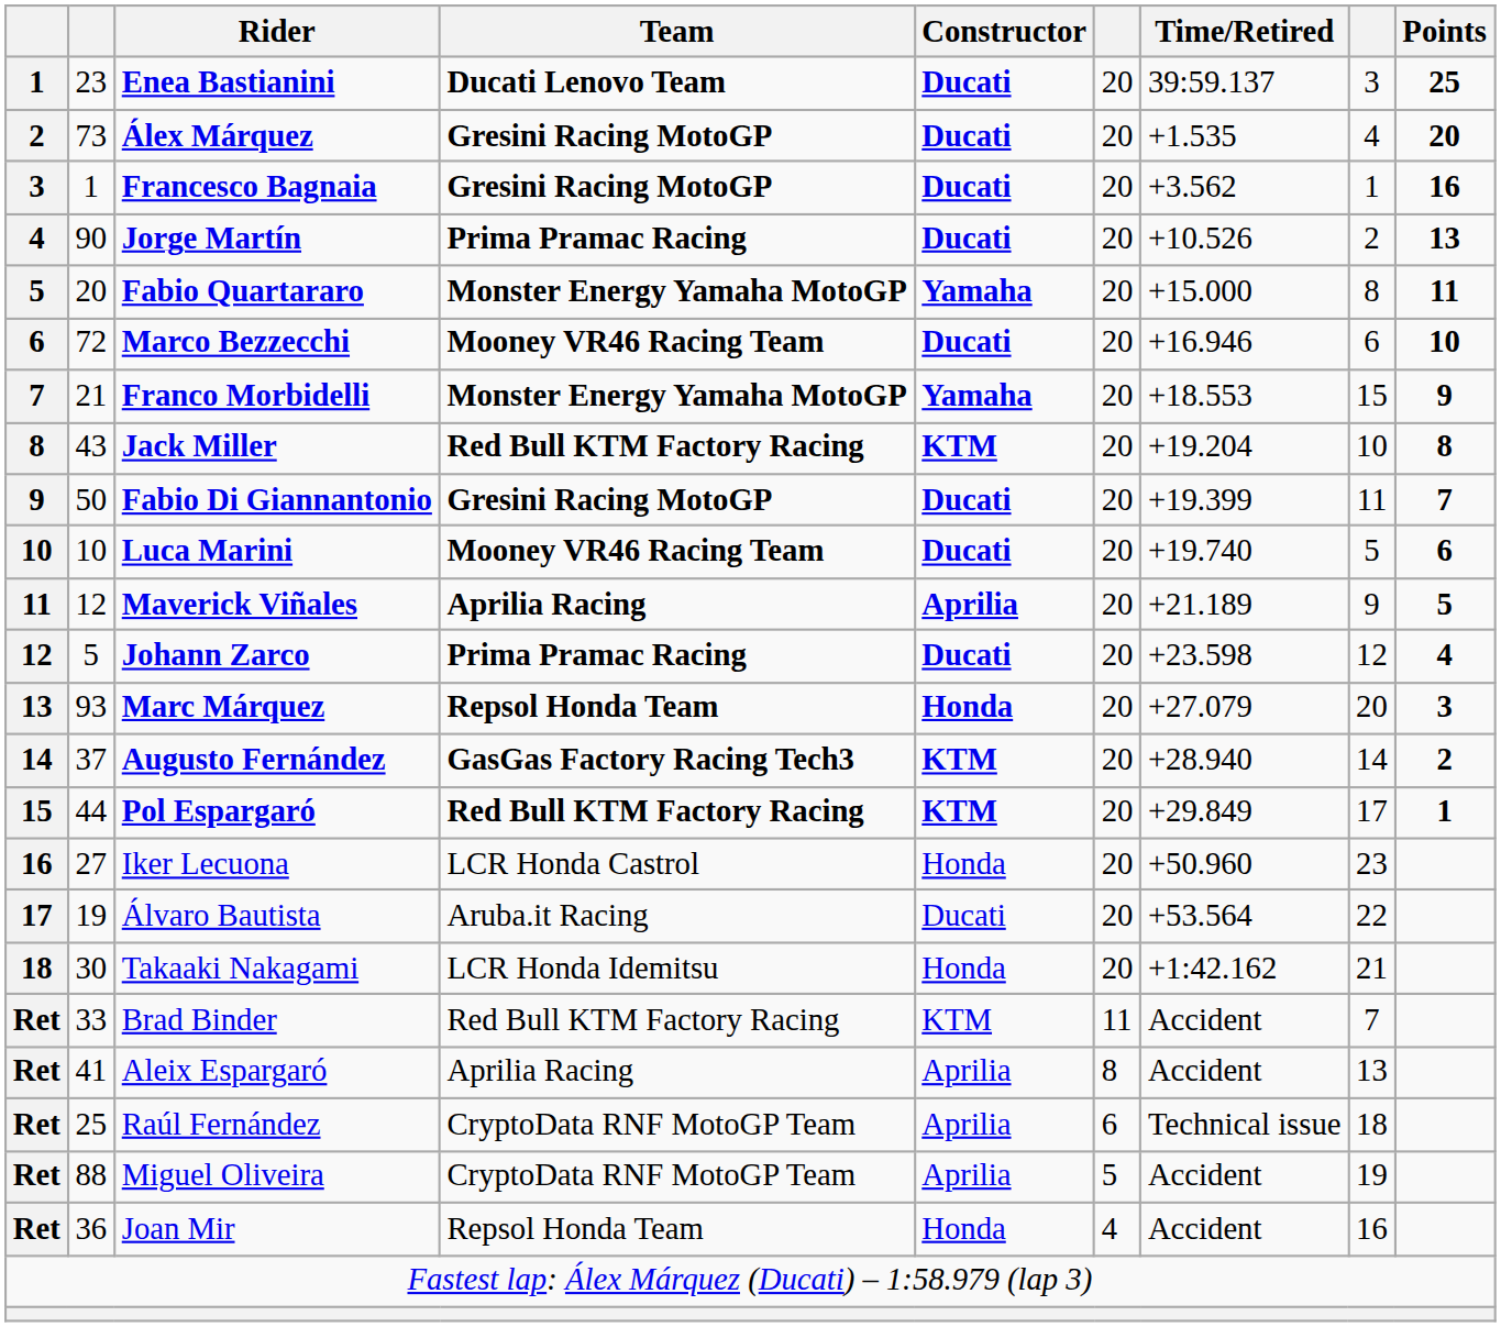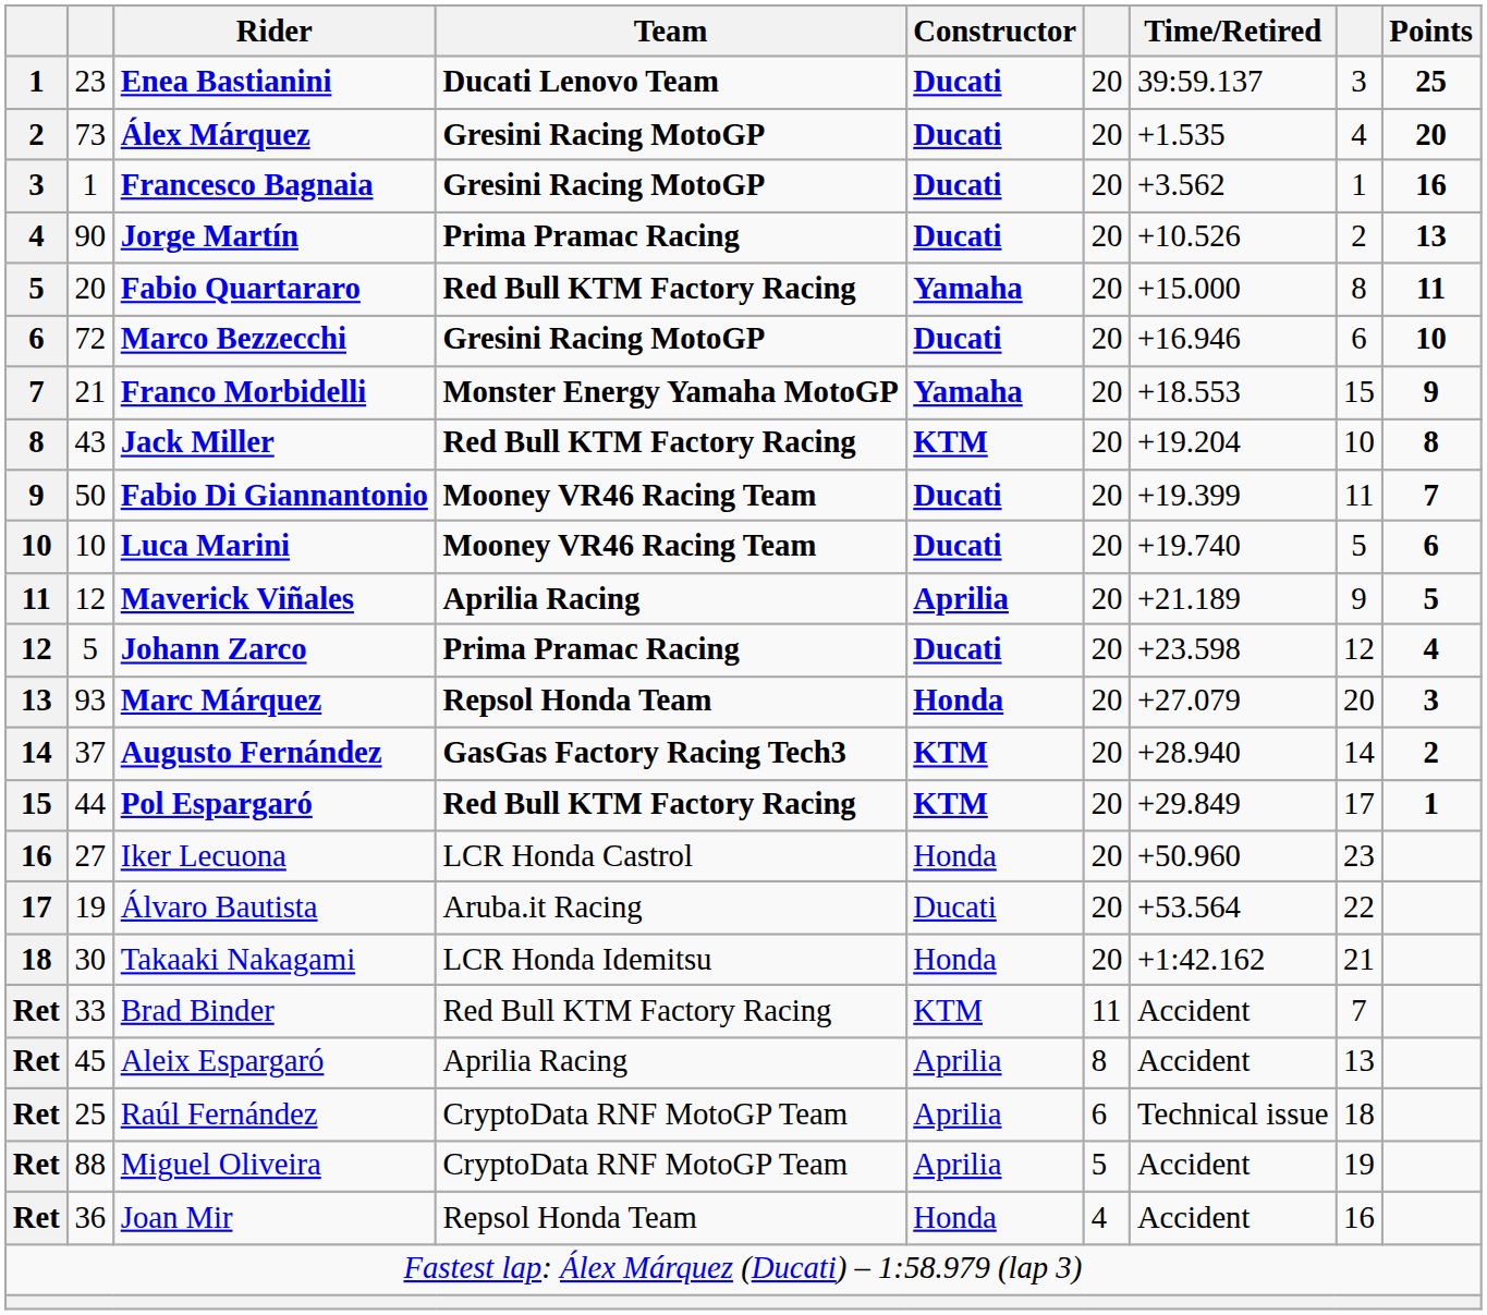 <table class="wikitable sortable" style="font-size: 85%;">
 <tr>
 <th scope="col"></th>
 <th scope="col"></th>
 <th scope="col">Rider</th>
 <th scope="col">Team</th>
 <th scope="col">Constructor</th>
 <th scope="col" class="unsortable"></th>
 <th scope="col" class="unsortable">Time/Retired</th>
 <th scope="col"></th>
 <th scope="col">Points</th>
 </tr>
 <tr>
 <th scope="row">1</th>
 <td align="center">23</td>
 <td data-sort-value="bas"> <strong><a href='#'>Enea Bastianini</a></strong></td>
 <td><strong>Ducati Lenovo Team</strong></td>
 <td><strong><a href='#'>Ducati</a></strong></td>
 <td>20</td>
 <td>39:59.137</td>
 <td align="center">3</td>
 <td align="center"><strong>25</strong></td>
 </tr>
 <tr>
 <th scope="row">2</th>
 <td align="center">73</td>
 <td data-sort-value="marqa"> <strong><a href='#'>Álex Márquez</a></strong></td>
 <td><strong>Gresini Racing MotoGP</strong></td>
 <td><strong><a href='#'>Ducati</a></strong></td>
 <td>20</td>
 <td>+1.535</td>
 <td align="center">4</td>
 <td align="center"><strong>20</strong></td>
 </tr>
 <tr>
 <th scope="row">3</th>
 <td align="center">1</td>
 <td data-sort-value="bag"> <strong><a href='#'>Francesco Bagnaia</a></strong></td>
 <td><strong>Gresini Racing MotoGP</strong></td>
 <td><strong><a href='#'>Ducati</a></strong></td>
 <td>20</td>
 <td>+3.562</td>
 <td align="center">1</td>
 <td align="center"><strong>16</strong></td>
 </tr>
 <tr>
 <th scope="row">4</th>
 <td align="center">90</td>
 <td data-sort-value="mart"> <strong><a href='#'>Jorge Martín</a></strong></td>
 <td><strong>Prima Pramac Racing</strong></td>
 <td><strong><a href='#'>Ducati</a></strong></td>
 <td>20</td>
 <td>+10.526</td>
 <td align="center">2</td>
 <td align="center"><strong>13</strong></td>
 </tr>
 <tr>
 <th scope="row">5</th>
 <td align="center">20</td>
 <td data-sort-value="qua"> <strong><a href='#'>Fabio Quartararo</a></strong></td>
-<td><strong>Monster Energy Yamaha MotoGP</strong></td>
+<td><strong>Red Bull KTM Factory Racing</strong></td>
 <td><strong><a href='#'>Yamaha</a></strong></td>
 <td>20</td>
 <td>+15.000</td>
 <td align="center">8</td>
 <td align="center"><strong>11</strong></td>
 </tr>
 <tr>
 <th scope="row">6</th>
 <td align="center">72</td>
 <td data-sort-value="bez"> <strong><a href='#'>Marco Bezzecchi</a></strong></td>
-<td><strong>Mooney VR46 Racing Team</strong></td>
+<td><strong>Gresini Racing MotoGP</strong></td>
 <td><strong><a href='#'>Ducati</a></strong></td>
 <td>20</td>
 <td>+16.946</td>
 <td align="center">6</td>
 <td align="center"><strong>10</strong></td>
 </tr>
 <tr>
 <th scope="row">7</th>
 <td align="center">21</td>
 <td data-sort-value="mor"> <strong><a href='#'>Franco Morbidelli</a></strong></td>
 <td><strong>Monster Energy Yamaha MotoGP</strong></td>
 <td><strong><a href='#'>Yamaha</a></strong></td>
 <td>20</td>
 <td>+18.553</td>
 <td align="center">15</td>
 <td align="center"><strong>9</strong></td>
 </tr>
 <tr>
 <th scope="row">8</th>
 <td align="center">43</td>
 <td data-sort-value="mil"> <strong><a href='#'>Jack Miller</a></strong></td>
 <td><strong>Red Bull KTM Factory Racing</strong></td>
 <td><strong><a href='#'>KTM</a></strong></td>
 <td>20</td>
 <td>+19.204</td>
 <td align="center">10</td>
 <td align="center"><strong>8</strong></td>
 </tr>
 <tr>
 <th scope="row">9</th>
 <td align="center">50</td>
 <td data-sort-value="dig"> <strong><a href='#'>Fabio Di Giannantonio</a></strong></td>
-<td><strong>Gresini Racing MotoGP</strong></td>
+<td><strong>Mooney VR46 Racing Team</strong></td>
 <td><strong><a href='#'>Ducati</a></strong></td>
 <td>20</td>
 <td>+19.399</td>
 <td align="center">11</td>
 <td align="center"><strong>7</strong></td>
 </tr>
 <tr>
 <th scope="row">10</th>
 <td align="center">10</td>
 <td data-sort-value="mari"> <strong><a href='#'>Luca Marini</a></strong></td>
 <td><strong>Mooney VR46 Racing Team</strong></td>
 <td><strong><a href='#'>Ducati</a></strong></td>
 <td>20</td>
 <td>+19.740</td>
 <td align="center">5</td>
 <td align="center"><strong>6</strong></td>
 </tr>
 <tr>
 <th scope="row">11</th>
 <td align="center">12</td>
 <td data-sort-value="vin"> <strong><a href='#'>Maverick Viñales</a></strong></td>
 <td><strong>Aprilia Racing</strong></td>
 <td><strong><a href='#'>Aprilia</a></strong></td>
 <td>20</td>
 <td>+21.189</td>
 <td align="center">9</td>
 <td align="center"><strong>5</strong></td>
 </tr>
 <tr>
 <th scope="row">12</th>
 <td align="center">5</td>
 <td data-sort-value="zar"> <strong><a href='#'>Johann Zarco</a></strong></td>
 <td><strong>Prima Pramac Racing</strong></td>
 <td><strong><a href='#'>Ducati</a></strong></td>
 <td>20</td>
 <td>+23.598</td>
 <td align="center">12</td>
 <td align="center"><strong>4</strong></td>
 </tr>
 <tr>
 <th scope="row">13</th>
 <td align="center">93</td>
 <td data-sort-value="marqm"> <strong><a href='#'>Marc Márquez</a></strong></td>
 <td><strong>Repsol Honda Team</strong></td>
 <td><strong><a href='#'>Honda</a></strong></td>
 <td>20</td>
 <td>+27.079</td>
 <td align="center">20</td>
 <td align="center"><strong>3</strong></td>
 </tr>
 <tr>
 <th scope="row">14</th>
 <td align="center">37</td>
 <td data-sort-value="fera"> <strong><a href='#'>Augusto Fernández</a></strong></td>
 <td><strong>GasGas Factory Racing Tech3</strong></td>
 <td><strong><a href='#'>KTM</a></strong></td>
 <td>20</td>
 <td>+28.940</td>
 <td align="center">14</td>
 <td align="center"><strong>2</strong></td>
 </tr>
 <tr>
 <th scope="row">15</th>
 <td align="center">44</td>
 <td data-sort-value="espp"> <strong><a href='#'>Pol Espargaró</a></strong></td>
 <td><strong>Red Bull KTM Factory Racing</strong></td>
 <td><strong><a href='#'>KTM</a></strong></td>
 <td>20</td>
 <td>+29.849</td>
 <td align="center">17</td>
 <td align="center"><strong>1</strong></td>
 </tr>
 <tr>
 <th scope="row">16</th>
 <td align="center">27</td>
 <td data-sort-value="lec"> <a href='#'>Iker Lecuona</a></td>
 <td>LCR Honda Castrol</td>
 <td><a href='#'>Honda</a></td>
 <td>20</td>
 <td>+50.960</td>
 <td align="center">23</td>
 <td align="center"></td>
 </tr>
 <tr>
 <th scope="row">17</th>
 <td align="center">19</td>
 <td data-sort-value="bau"> <a href='#'>Álvaro Bautista</a></td>
 <td>Aruba.it Racing</td>
 <td><a href='#'>Ducati</a></td>
 <td>20</td>
 <td>+53.564</td>
 <td align="center">22</td>
 <td align="center"></td>
 </tr>
 <tr>
 <th scope="row">18</th>
 <td align="center">30</td>
 <td data-sort-value="nak"> <a href='#'>Takaaki Nakagami</a></td>
 <td>LCR Honda Idemitsu</td>
 <td><a href='#'>Honda</a></td>
 <td>20</td>
 <td>+1:42.162</td>
 <td align="center">21</td>
 <td align="center"></td>
 </tr>
 <tr>
 <th scope="row">Ret</th>
 <td align="center">33</td>
 <td data-sort-value="bin"> <a href='#'>Brad Binder</a></td>
 <td>Red Bull KTM Factory Racing</td>
 <td><a href='#'>KTM</a></td>
 <td>11</td>
 <td>Accident</td>
 <td align="center">7</td>
 <td align="center"></td>
 </tr>
 <tr>
 <th scope="row">Ret</th>
-<td align="center">41</td>
+<td align="center">45</td>
 <td data-sort-value="espa"> <a href='#'>Aleix Espargaró</a></td>
 <td>Aprilia Racing</td>
 <td><a href='#'>Aprilia</a></td>
 <td>8</td>
 <td>Accident</td>
 <td align="center">13</td>
 <td align="center"></td>
 </tr>
 <tr>
 <th scope="row">Ret</th>
 <td align="center">25</td>
 <td data-sort-value="ferr"> <a href='#'>Raúl Fernández</a></td>
 <td>CryptoData RNF MotoGP Team</td>
 <td><a href='#'>Aprilia</a></td>
 <td>6</td>
 <td>Technical issue</td>
 <td align="center">18</td>
 <td></td>
 </tr>
 <tr>
 <th scope="row">Ret</th>
 <td align="center">88</td>
 <td data-sort-value="oli"> <a href='#'>Miguel Oliveira</a></td>
 <td>CryptoData RNF MotoGP Team</td>
 <td><a href='#'>Aprilia</a></td>
 <td>5</td>
 <td>Accident</td>
 <td align="center">19</td>
 <td align="center"></td>
 </tr>
 <tr>
 <th scope="row">Ret</th>
 <td align="center">36</td>
 <td data-sort-value="mir"> <a href='#'>Joan Mir</a></td>
 <td>Repsol Honda Team</td>
 <td><a href='#'>Honda</a></td>
 <td>4</td>
 <td>Accident</td>
 <td align="center">16</td>
 <td></td>
 </tr>
 <tr class="sortbottom">
 <td colspan="9" style="text-align:center"><em><a href='#'>Fastest lap</a>:  <a href='#'>Álex Márquez</a> (<a href='#'>Ducati</a>) – 1:58.979 (lap 3)</em></td>
 </tr>
 <tr>
 <th colspan=9></th>
 </tr>
 </table>
